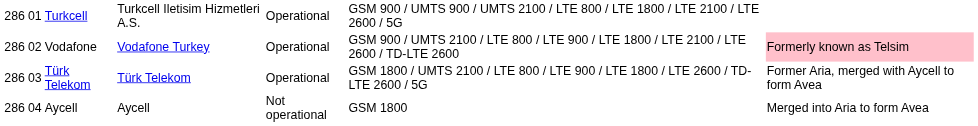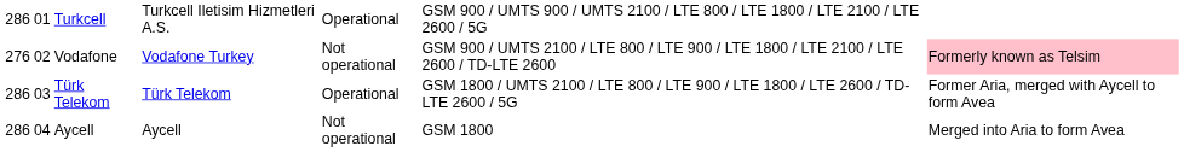 <table>
 <tr>
 <td>286</td>
 <td>01</td>
 <td><a href='#'>Turkcell</a></td>
 <td>Turkcell Iletisim Hizmetleri A.S.</td>
 <td>Operational</td>
 <td>GSM 900 / UMTS 900 / UMTS 2100 / LTE 800 / LTE 1800 / LTE 2100 / LTE 2600 / 5G</td>
 <td></td>
 </tr>
 <tr>
-<td>286</td>
+<td>276</td>
 <td>02</td>
 <td>Vodafone</td>
 <td><a href='#'>Vodafone Turkey</a></td>
-<td>Operational</td>
+<td>Not operational</td>
 <td>GSM 900 / UMTS 2100 / LTE 800 / LTE 900 / LTE 1800 / LTE 2100 / LTE 2600 / TD-LTE 2600</td>
 <td style="background: pink;">Formerly known as Telsim</td>
 </tr>
 <tr>
 <td>286</td>
 <td>03</td>
 <td><a href='#'>Türk Telekom</a></td>
 <td><a href='#'>Türk Telekom</a></td>
 <td>Operational</td>
 <td>GSM 1800 / UMTS 2100 / LTE 800 / LTE 900 / LTE 1800 / LTE 2600 / TD-LTE 2600 / 5G</td>
 <td>Former Aria, merged with Aycell to form Avea</td>
 </tr>
 <tr>
 <td>286</td>
 <td>04</td>
 <td>Aycell</td>
 <td>Aycell</td>
 <td>Not operational</td>
 <td>GSM 1800</td>
 <td>Merged into Aria to form Avea</td>
 </tr>
 </table>
